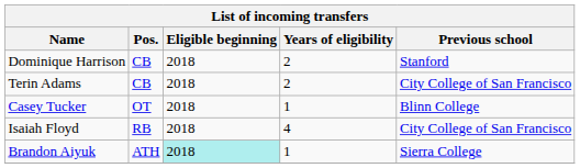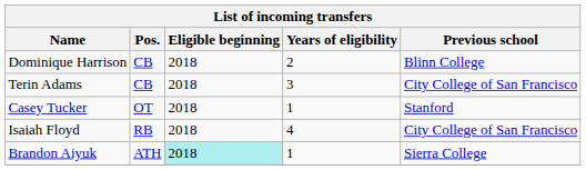 <table class="wikitable collapsible collapsed">
 <tr>
 <th colspan="6">List of incoming transfers</th>
 </tr>
 <tr>
 <th><strong>Name</strong></th>
 <th>Pos.</th>
 <th>Eligible beginning</th>
 <th>Years of eligibility</th>
 <th>Previous school</th>
 </tr>
 <tr>
 <td>Dominique Harrison</td>
 <td><a href='#'>CB</a></td>
 <td>2018</td>
 <td>2</td>
-<td><a href='#'>Stanford</a></td>
+<td><a href='#'>Blinn College</a></td>
 </tr>
 <tr>
 <td>Terin Adams</td>
 <td><a href='#'>CB</a></td>
 <td>2018</td>
-<td>2</td>
+<td>3</td>
 <td><a href='#'>City College of San Francisco</a></td>
 </tr>
 <tr>
 <td><a href='#'>Casey Tucker</a></td>
 <td><a href='#'>OT</a></td>
 <td>2018</td>
 <td>1</td>
-<td><a href='#'>Blinn College</a></td>
+<td><a href='#'>Stanford</a></td>
 </tr>
 <tr>
 <td>Isaiah Floyd</td>
 <td><a href='#'>RB</a></td>
 <td>2018</td>
 <td>4</td>
 <td><a href='#'>City College of San Francisco</a></td>
 </tr>
 <tr>
 <td><a href='#'>Brandon Aiyuk</a></td>
 <td><a href='#'>ATH</a></td>
 <td style="background: paleturquoise;">2018</td>
 <td>1</td>
 <td><a href='#'>Sierra College</a></td>
 </tr>
 <tr>
 </tr>
 </table>
